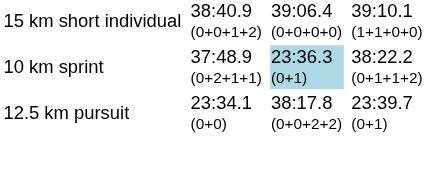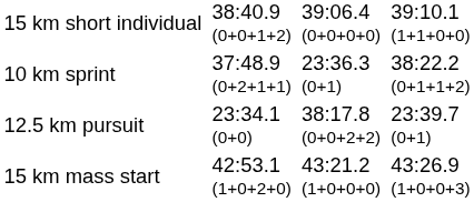 <table>
 <tr>
 <td>15 km short individual<br></td>
 <td></td>
 <td>38:40.9<br><small>(0+0+1+2)</small></td>
 <td></td>
 <td>39:06.4<br><small>(0+0+0+0)</small></td>
 <td></td>
 <td>39:10.1<br><small>(1+1+0+0)</small></td>
 </tr>
 <tr>
 <td>10 km sprint<br></td>
 <td></td>
 <td>37:48.9<br><small>(0+2+1+1)</small></td>
 <td></td>
-<td style="background: lightblue;">23:36.3<br><small>(0+1)</small></td>
+<td>23:36.3<br><small>(0+1)</small></td>
 <td></td>
 <td>38:22.2<br><small>(0+1+1+2)</small></td>
 </tr>
 <tr>
 <td>12.5 km pursuit<br></td>
 <td></td>
 <td>23:34.1<br><small>(0+0)</small></td>
 <td></td>
 <td>38:17.8<br><small>(0+0+2+2)</small></td>
 <td></td>
 <td>23:39.7<br><small>(0+1)</small></td>
 </tr>
+<tr>
+<td>15 km mass start<br></td>
+<td></td>
+<td>42:53.1<br><small>(1+0+2+0)</small></td>
+<td></td>
+<td>43:21.2<br><small>(1+0+0+0)</small></td>
+<td></td>
+<td>43:26.9<br><small>(1+0+0+3)</small></td>
+</tr>
 </table>
